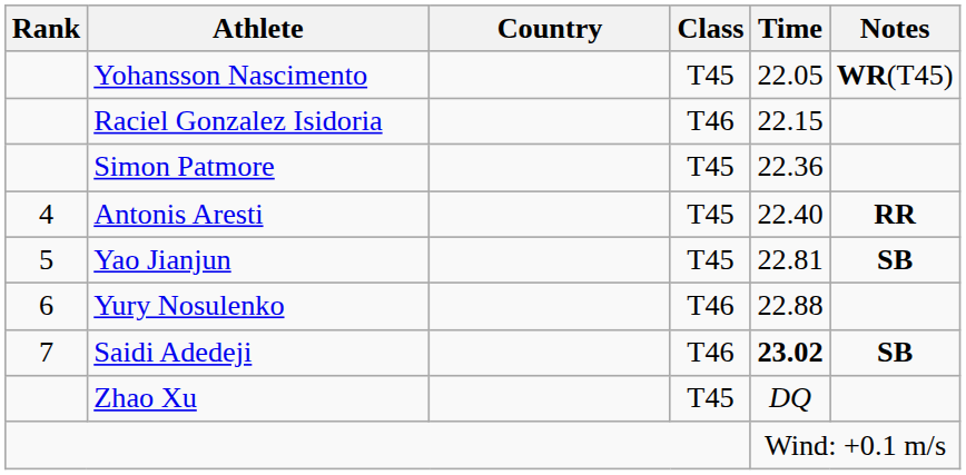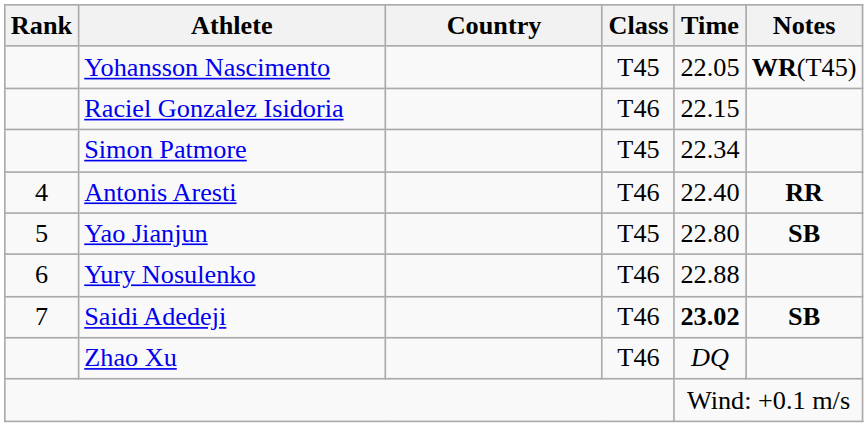 <table class="wikitable sortable" style="text-align:center">
 <tr>
 <th>Rank</th>
 <th style="width:180px">Athlete</th>
 <th style="width:125px">Country</th>
 <th>Class</th>
 <th>Time</th>
 <th>Notes</th>
 </tr>
 <tr>
 <td></td>
 <td style="text-align:left;"><a href='#'>Yohansson Nascimento</a></td>
 <td style="text-align:left;"></td>
 <td>T45</td>
 <td>22.05</td>
 <td><strong>WR</strong>(T45)</td>
 </tr>
 <tr>
 <td></td>
 <td style="text-align:left;"><a href='#'>Raciel Gonzalez Isidoria</a></td>
 <td style="text-align:left;"></td>
 <td>T46</td>
 <td>22.15</td>
 <td></td>
 </tr>
 <tr>
 <td></td>
 <td style="text-align:left;"><a href='#'>Simon Patmore</a></td>
 <td style="text-align:left;"></td>
 <td>T45</td>
-<td>22.36</td>
+<td>22.34</td>
 <td></td>
 </tr>
 <tr>
 <td>4</td>
 <td style="text-align:left;"><a href='#'>Antonis Aresti</a></td>
 <td style="text-align:left;"></td>
-<td>T45</td>
+<td>T46</td>
 <td>22.40</td>
 <td><strong>RR</strong></td>
 </tr>
 <tr>
 <td>5</td>
 <td style="text-align:left;"><a href='#'>Yao Jianjun</a></td>
 <td style="text-align:left;"></td>
 <td>T45</td>
-<td>22.81</td>
+<td>22.80</td>
 <td><strong>SB</strong></td>
 </tr>
 <tr>
 <td>6</td>
 <td style="text-align:left;"><a href='#'>Yury Nosulenko</a></td>
 <td style="text-align:left;"></td>
 <td>T46</td>
 <td>22.88</td>
 <td></td>
 </tr>
 <tr>
 <td>7</td>
 <td style="text-align:left;"><a href='#'>Saidi Adedeji</a></td>
 <td style="text-align:left;"></td>
 <td>T46</td>
 <td><strong>23.02</strong></td>
 <td><strong>SB</strong></td>
 </tr>
 <tr>
 <td></td>
 <td style="text-align:left;"><a href='#'>Zhao Xu</a></td>
 <td style="text-align:left;"></td>
-<td>T45</td>
+<td>T46</td>
 <td><em>DQ</em></td>
 <td></td>
 </tr>
 <tr class="sortbottom">
 <td colspan="4"></td>
 <td colspan="2">Wind: +0.1 m/s</td>
 </tr>
 </table>
